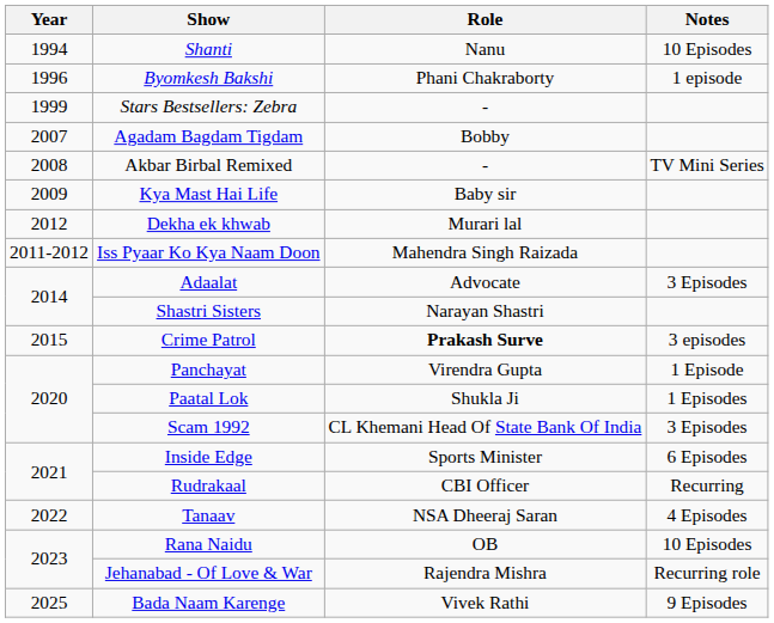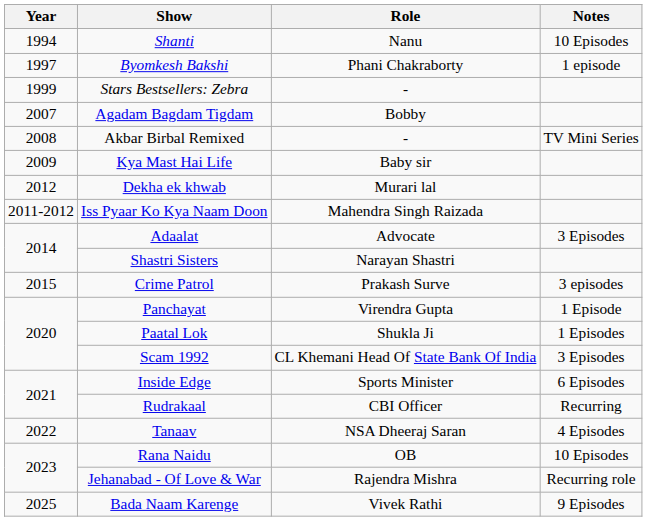 <table class="wikitable" style="text-align: center;">
 <tr>
 <th>Year</th>
 <th>Show</th>
 <th>Role</th>
 <th>Notes</th>
 </tr>
 <tr>
 <td>1994</td>
 <td><a href='#'><em>Shanti</em></a></td>
 <td>Nanu</td>
 <td>10 Episodes</td>
 </tr>
 <tr>
-<td>1996</td>
+<td>1997</td>
 <td><em><a href='#'>Byomkesh Bakshi</a></em></td>
 <td>Phani Chakraborty</td>
 <td>1 episode</td>
 </tr>
 <tr>
 <td>1999</td>
 <td><em>Stars Bestsellers: Zebra</td>
 <td>-</td>
 <td></td>
 </tr>
 <tr>
 <td>2007</td>
 <td></em><a href='#'>Agadam Bagdam Tigdam</a><em></td>
 <td>Bobby</td>
 <td></td>
 </tr>
 <tr>
 <td>2008</td>
 <td></em>Akbar Birbal Remixed<em></td>
 <td>-</td>
 <td>TV Mini Series</td>
 </tr>
 <tr>
 <td>2009</td>
 <td></em><a href='#'>Kya Mast Hai Life</a><em></td>
 <td>Baby sir</td>
 </tr>
 <tr>
 <td>2012</td>
 <td><a href='#'>Dekha ek khwab</a></td>
 <td>Murari lal</td>
 <td></td>
 </tr>
 <tr>
 <td>2011-2012</td>
 <td></em><a href='#'>Iss Pyaar Ko Kya Naam Doon</a><em></td>
 <td>Mahendra Singh Raizada</td>
 <td></td>
 </tr>
 <tr>
 <td rowspan="2">2014</td>
 <td></em><a href='#'>Adaalat</a><em></td>
 <td>Advocate</td>
 <td>3 Episodes</td>
 </tr>
 <tr>
 <td></em><a href='#'>Shastri Sisters</a><em></td>
 <td>Narayan Shastri</td>
 <td></td>
 </tr>
 <tr>
 <td>2015</td>
 <td></em><a href='#'>Crime Patrol</a><em></td>
-<td><strong>Prakash Surve</strong></td>
+<td>Prakash Surve</td>
 <td>3 episodes</td>
 </tr>
 <tr>
 <td rowspan="3">2020</td>
 <td></em><a href='#'>Panchayat</a><em></td>
 <td>Virendra Gupta</td>
 <td>1 Episode</td>
 </tr>
 <tr>
 <td></em><a href='#'>Paatal Lok</a><em></td>
 <td>Shukla Ji</td>
 <td>1 Episodes</td>
 </tr>
 <tr>
 <td></em><a href='#'>Scam 1992</a><em></td>
 <td>CL Khemani Head Of <a href='#'>State Bank Of India</a></td>
 <td>3 Episodes</td>
 </tr>
 <tr>
 <td rowspan="2">2021</td>
 <td></em><a href='#'>Inside Edge</a><em></td>
 <td>Sports Minister</td>
 <td>6 Episodes</td>
 </tr>
 <tr>
 <td></em><a href='#'>Rudrakaal</a><em></td>
 <td>CBI Officer</td>
 <td>Recurring</td>
 </tr>
 <tr>
 <td>2022</td>
 <td></em><a href='#'>Tanaav</a><em></td>
 <td>NSA Dheeraj Saran</td>
 <td>4 Episodes</td>
 </tr>
 <tr>
 <td rowspan="2">2023</td>
 <td></em><a href='#'>Rana Naidu</a><em></td>
 <td>OB</td>
 <td>10 Episodes</td>
 </tr>
 <tr>
 <td></em><a href='#'>Jehanabad - Of Love & War</a><em></td>
 <td>Rajendra Mishra</td>
 <td>Recurring role</td>
 </tr>
 <tr>
 <td>2025</td>
 <td></em><a href='#'>Bada Naam Karenge</a><em></td>
 <td>Vivek Rathi</td>
 <td>9 Episodes</td>
 </tr>
 </table>
